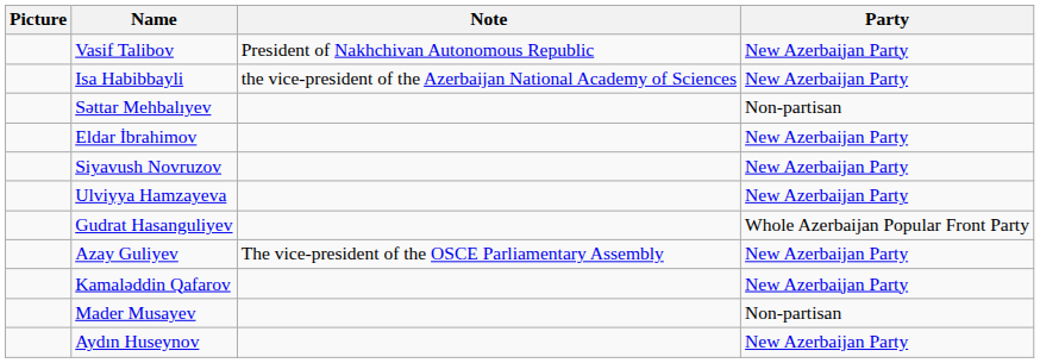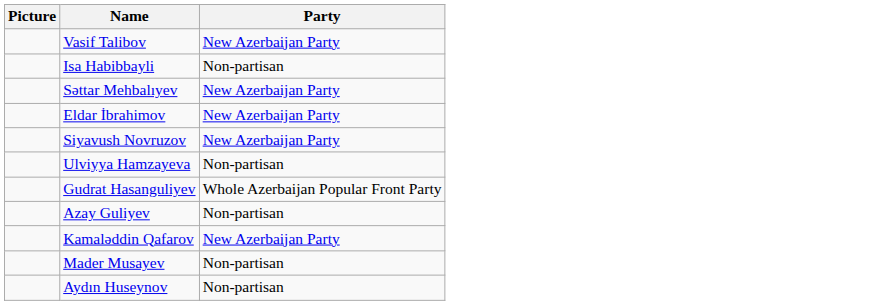 <table class="wikitable">
 <tr>
 <th>Picture</th>
 <th>Name</th>
-<th>Note</th>
 <th>Party</th>
 </tr>
 <tr>
 <td></td>
 <td><a href='#'>Vasif Talibov</a></td>
-<td>President of <a href='#'>Nakhchivan Autonomous Republic</a></td>
 <td><a href='#'>New Azerbaijan Party</a></td>
 </tr>
 <tr>
 <td></td>
 <td><a href='#'>Isa Habibbayli</a></td>
-<td>the vice-president of the <a href='#'>Azerbaijan National Academy of Sciences</a></td>
+<td>Non-partisan</td>
+</tr>
+<tr>
+<td></td>
+<td><a href='#'>Səttar Mehbalıyev</a></td>
 <td><a href='#'>New Azerbaijan Party</a></td>
 </tr>
 <tr>
 <td></td>
-<td><a href='#'>Səttar Mehbalıyev</a></td>
-<td></td>
-<td>Non-partisan</td>
-</tr>
-<tr>
-<td></td>
 <td><a href='#'>Eldar İbrahimov</a></td>
-<td></td>
 <td><a href='#'>New Azerbaijan Party</a></td>
 </tr>
 <tr>
 <td></td>
 <td><a href='#'>Siyavush Novruzov</a></td>
-<td></td>
 <td><a href='#'>New Azerbaijan Party</a></td>
 </tr>
 <tr>
 <td></td>
 <td><a href='#'>Ulviyya Hamzayeva</a></td>
-<td></td>
-<td><a href='#'>New Azerbaijan Party</a></td>
+<td>Non-partisan</td>
 </tr>
 <tr>
 <td></td>
 <td><a href='#'>Gudrat Hasanguliyev</a></td>
-<td></td>
 <td>Whole Azerbaijan Popular Front Party</td>
 </tr>
 <tr>
 <td></td>
 <td><a href='#'>Azay Guliyev</a></td>
-<td>The vice-president of the <a href='#'>OSCE Parliamentary Assembly</a></td>
-<td><a href='#'>New Azerbaijan Party</a></td>
+<td>Non-partisan</td>
 </tr>
 <tr>
 <td></td>
 <td><a href='#'>Kamaləddin Qafarov</a></td>
-<td></td>
 <td><a href='#'>New Azerbaijan Party</a></td>
 </tr>
 <tr>
 <td></td>
 <td><a href='#'>Mader Musayev</a></td>
-<td></td>
 <td>Non-partisan</td>
 </tr>
 <tr>
 <td></td>
 <td><a href='#'>Aydın Huseynov</a></td>
-<td></td>
-<td><a href='#'>New Azerbaijan Party</a></td>
+<td>Non-partisan</td>
 </tr>
 </table>
